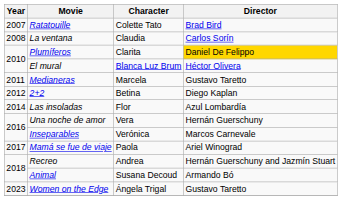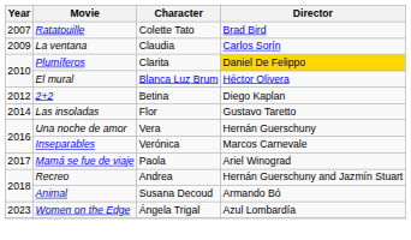 <table class="wikitable" style="font-size: 90%;">
 <tr>
 <th>Year</th>
 <th>Movie</th>
 <th>Character</th>
 <th>Director</th>
 </tr>
 <tr>
 <td>2007</td>
 <td><em><a href='#'>Ratatouille</a></em></td>
 <td>Colette Tato</td>
 <td><a href='#'>Brad Bird</a></td>
 </tr>
 <tr>
-<td>2008</td>
+<td>2009</td>
 <td><em>La ventana</em></td>
 <td>Claudia</td>
 <td><a href='#'>Carlos Sorín</a></td>
 </tr>
 <tr>
 <td rowspan="2">2010</td>
 <td><em><a href='#'>Plumíferos</a></em></td>
 <td>Clarita</td>
 <td style="background: gold;">Daniel De Felippo</td>
 </tr>
 <tr>
 <td><em>El mural</em></td>
 <td><a href='#'>Blanca Luz Brum</a></td>
 <td><a href='#'>Héctor Olivera</a></td>
 </tr>
 <tr>
-<td>2011</td>
-<td><em><a href='#'>Medianeras</a></em></td>
-<td>Marcela</td>
-<td>Gustavo Taretto</td>
-</tr>
-<tr>
 <td>2012</td>
 <td><em><a href='#'>2+2</a></em></td>
 <td>Betina</td>
 <td>Diego Kaplan</td>
 </tr>
 <tr>
 <td>2014</td>
 <td><em>Las insoladas</em></td>
 <td>Flor</td>
-<td>Azul Lombardía</td>
+<td>Gustavo Taretto</td>
 </tr>
 <tr>
 <td rowspan="2">2016</td>
 <td><em>Una noche de amor</em></td>
 <td>Vera</td>
 <td>Hernán Guerschuny</td>
 </tr>
 <tr>
 <td><em><a href='#'>Inseparables</a></em></td>
 <td>Verónica</td>
 <td>Marcos Carnevale</td>
 </tr>
 <tr>
 <td>2017</td>
 <td><em><a href='#'>Mamá se fue de viaje</a></em></td>
 <td>Paola</td>
 <td>Ariel Winograd</td>
 </tr>
 <tr>
 <td rowspan="2">2018</td>
 <td><em>Recreo</em></td>
 <td>Andrea</td>
 <td>Hernán Guerschuny and Jazmín Stuart</td>
 </tr>
 <tr>
 <td><em><a href='#'>Animal</a></em></td>
 <td>Susana Decoud</td>
 <td>Armando Bó</td>
 </tr>
 <tr>
 <td>2023</td>
 <td><em><a href='#'>Women on the Edge</a></em></td>
 <td>Ángela Trigal</td>
-<td>Gustavo Taretto</td>
+<td>Azul Lombardía</td>
 </tr>
 <tr>
 </tr>
 </table>
